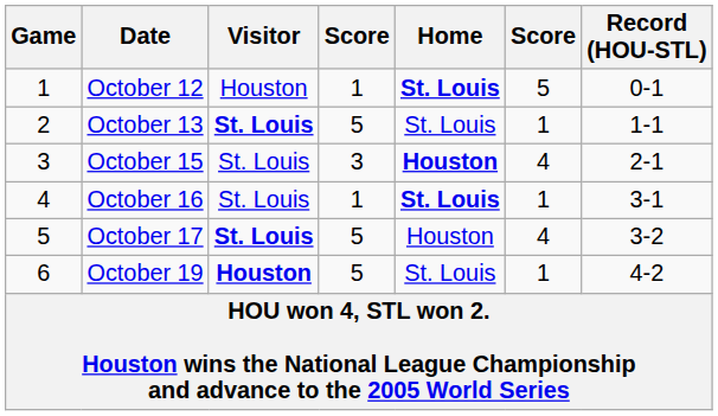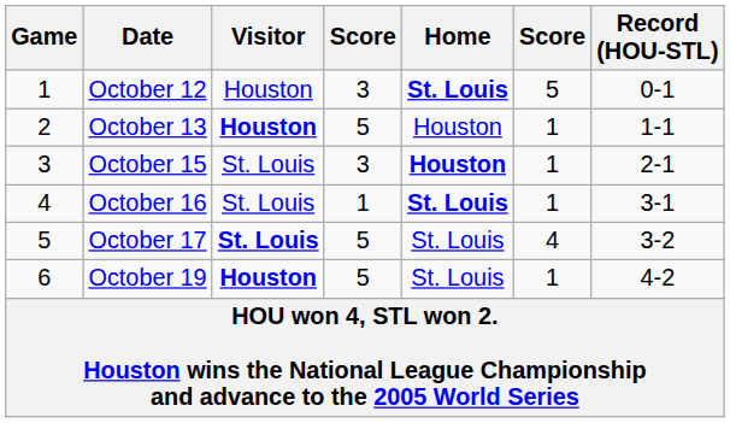 <table class="wikitable">
 <tr>
 <th>Game</th>
 <th>Date</th>
 <th>Visitor</th>
 <th>Score</th>
 <th>Home</th>
 <th>Score</th>
 <th>Record<br>(HOU-STL)</th>
 </tr>
 <tr>
 <td align = center>1</td>
 <td><a href='#'>October 12</a></td>
 <td align = center><a href='#'>Houston</a></td>
-<td align = center>1</td>
+<td align = center>3</td>
 <td align = center><strong><a href='#'>St. Louis</a></strong></td>
 <td align = center>5</td>
 <td align = center>0-1</td>
 </tr>
 <tr>
 <td align = center>2</td>
 <td><a href='#'>October 13</a></td>
-<td align = center><strong><a href='#'>St. Louis</a></strong></td>
+<td align = center><strong><a href='#'>Houston</a></strong></td>
 <td align = center>5</td>
-<td align = center><a href='#'>St. Louis</a></td>
+<td align = center><a href='#'>Houston</a></td>
 <td align = center>1</td>
 <td align = center>1-1</td>
 </tr>
 <tr>
 <td align = center>3</td>
 <td><a href='#'>October 15</a></td>
 <td align = center><a href='#'>St. Louis</a></td>
 <td align = center>3</td>
 <td align = center><strong><a href='#'>Houston</a></strong></td>
-<td align = center>4</td>
+<td align = center>1</td>
 <td align = center>2-1</td>
 </tr>
 <tr>
 <td align = center>4</td>
 <td><a href='#'>October 16</a></td>
 <td align = center><a href='#'>St. Louis</a></td>
 <td align = center>1</td>
 <td align = center><strong><a href='#'>St. Louis</a></strong></td>
 <td align = center>1</td>
 <td align = center>3-1</td>
 </tr>
 <tr>
 <td align = center>5</td>
 <td><a href='#'>October 17</a></td>
 <td align = center><strong><a href='#'>St. Louis</a></strong></td>
 <td align = center>5</td>
-<td align = center><a href='#'>Houston</a></td>
+<td align = center><a href='#'>St. Louis</a></td>
 <td align = center>4</td>
 <td align = center>3-2</td>
 </tr>
 <tr>
 <td align = center>6</td>
 <td><a href='#'>October 19</a></td>
 <td align = center><strong><a href='#'>Houston</a></strong></td>
 <td align = center>5</td>
 <td align = center><a href='#'>St. Louis</a></td>
 <td align = center>1</td>
 <td align = center>4-2</td>
 </tr>
 <tr>
 <th colspan="8">HOU won 4, STL won 2.<br><br><strong><a href='#'>Houston</a> wins the National League Championship<br>and advance to the <a href='#'>2005 World Series</a><br></strong></th>
 </tr>
 </table>
